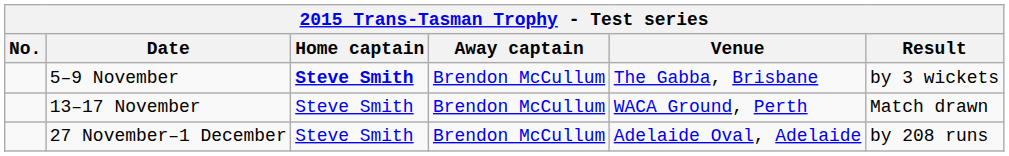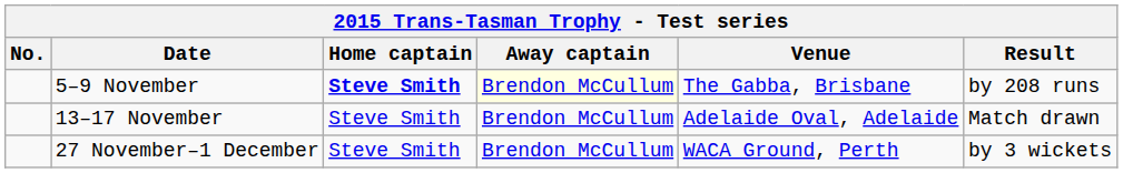 <table class="wikitable">
 <tr>
 <th colspan="9"><a href='#'>2015 Trans-Tasman Trophy</a> - Test series</th>
 </tr>
 <tr>
 <th>No.</th>
 <th>Date</th>
 <th>Home captain</th>
 <th>Away captain</th>
 <th>Venue</th>
 <th>Result</th>
 </tr>
 <tr>
 <td></td>
 <td>5–9 November</td>
 <td><strong><a href='#'>Steve Smith</a></strong></td>
-<td><a href='#'>Brendon McCullum</a></td>
+<td style="background: lightyellow;"><a href='#'>Brendon McCullum</a></td>
 <td><a href='#'>The Gabba</a>, <a href='#'>Brisbane</a></td>
-<td> by 3 wickets</td>
+<td> by 208 runs</td>
 </tr>
 <tr>
 <td></td>
 <td>13–17 November</td>
 <td><a href='#'>Steve Smith</a></td>
 <td><a href='#'>Brendon McCullum</a></td>
-<td><a href='#'>WACA Ground</a>, <a href='#'>Perth</a></td>
+<td><a href='#'>Adelaide Oval</a>, <a href='#'>Adelaide</a></td>
 <td>Match drawn</td>
 </tr>
 <tr>
 <td></td>
 <td>27 November–1 December</td>
 <td><a href='#'>Steve Smith</a></td>
 <td><a href='#'>Brendon McCullum</a></td>
-<td><a href='#'>Adelaide Oval</a>, <a href='#'>Adelaide</a></td>
-<td> by 208 runs</td>
+<td><a href='#'>WACA Ground</a>, <a href='#'>Perth</a></td>
+<td> by 3 wickets</td>
 </tr>
 </table>
